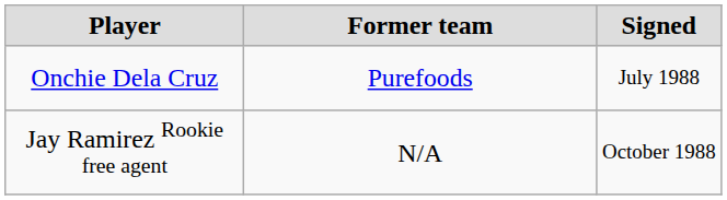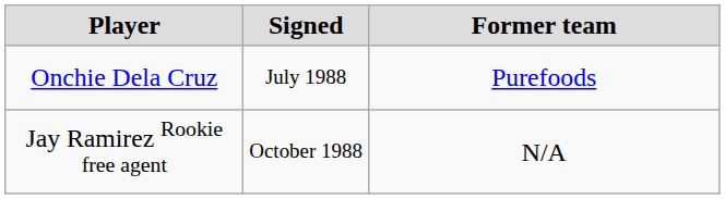 <table class="wikitable" style="text-align: center">
 <tr align="center" bgcolor="#dddddd">
 <td style="width:140px"><strong>Player</strong></td>
+<td style="width:70px"><strong>Signed</strong></td>
 <td style="width:210px"><strong>Former team</strong></td>
-<td style="width:70px"><strong>Signed</strong></td>
 </tr>
 <tr style="height:40px">
 <td><a href='#'>Onchie Dela Cruz</a></td>
+<td style="font-size: 80%">July 1988</td>
 <td><a href='#'>Purefoods</a></td>
-<td style="font-size: 80%">July 1988</td>
 </tr>
 <tr style="height:40px">
 <td>Jay Ramirez <sup>Rookie free agent</sup></td>
+<td style="font-size: 80%">October 1988</td>
 <td>N/A</td>
-<td style="font-size: 80%">October 1988</td>
 </tr>
 </table>
